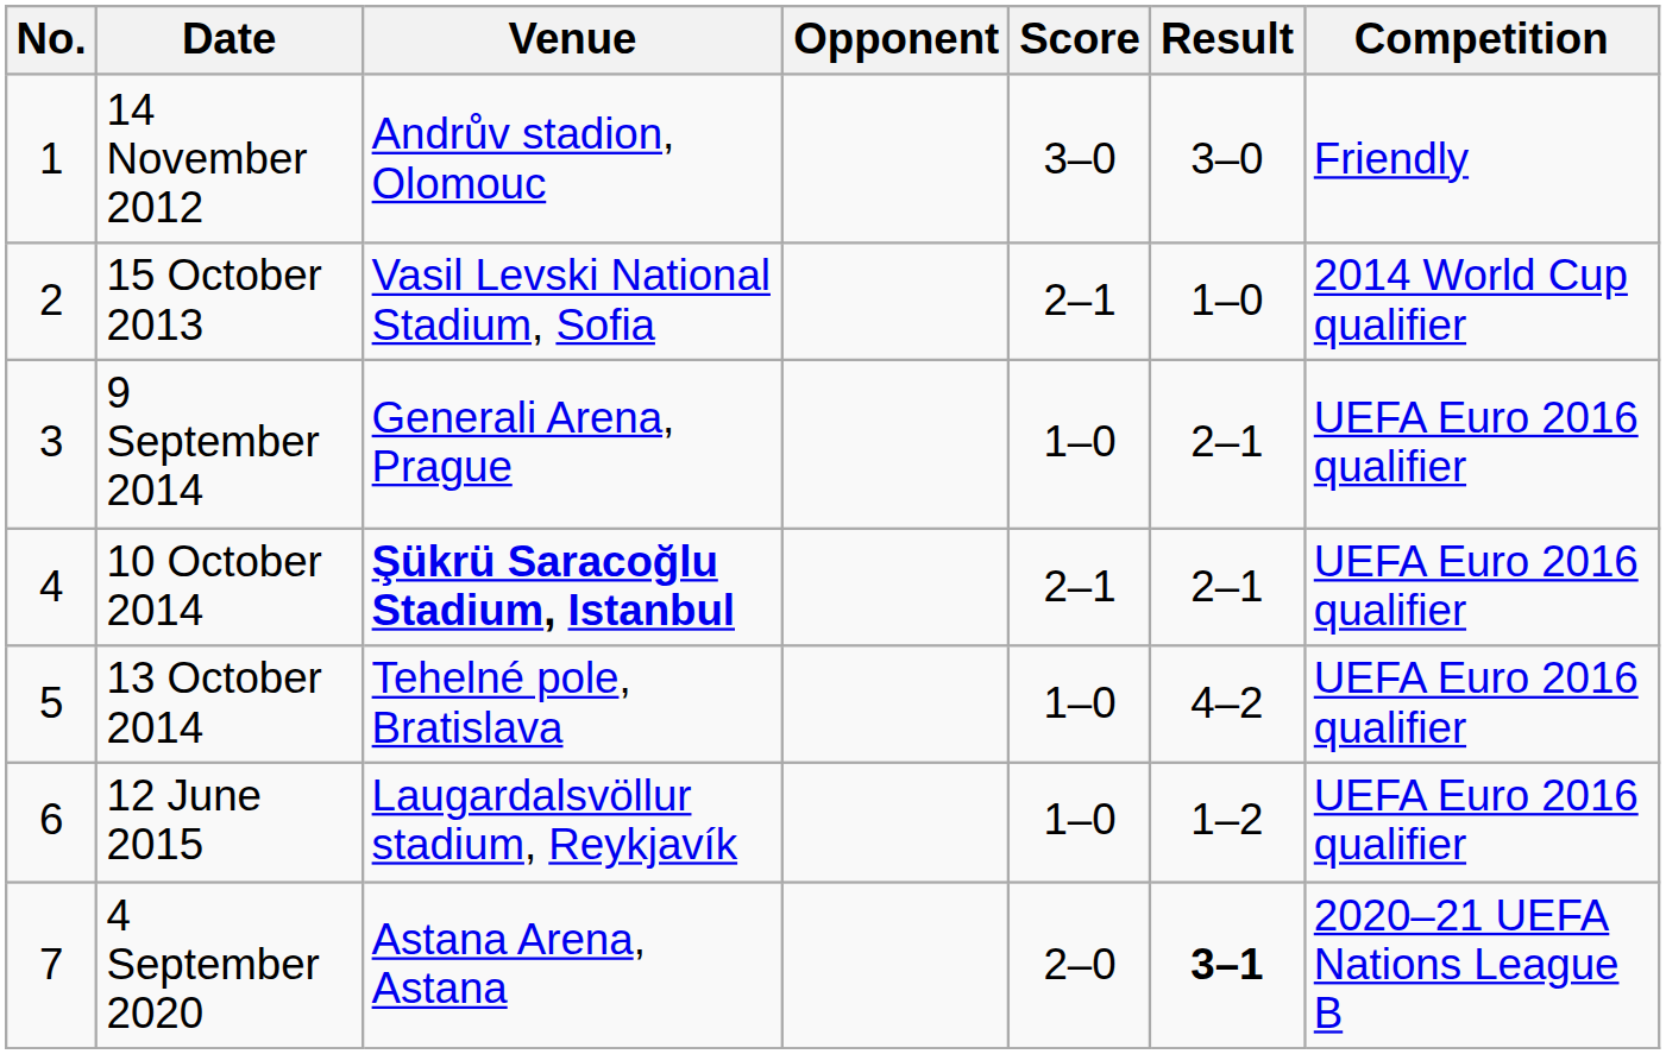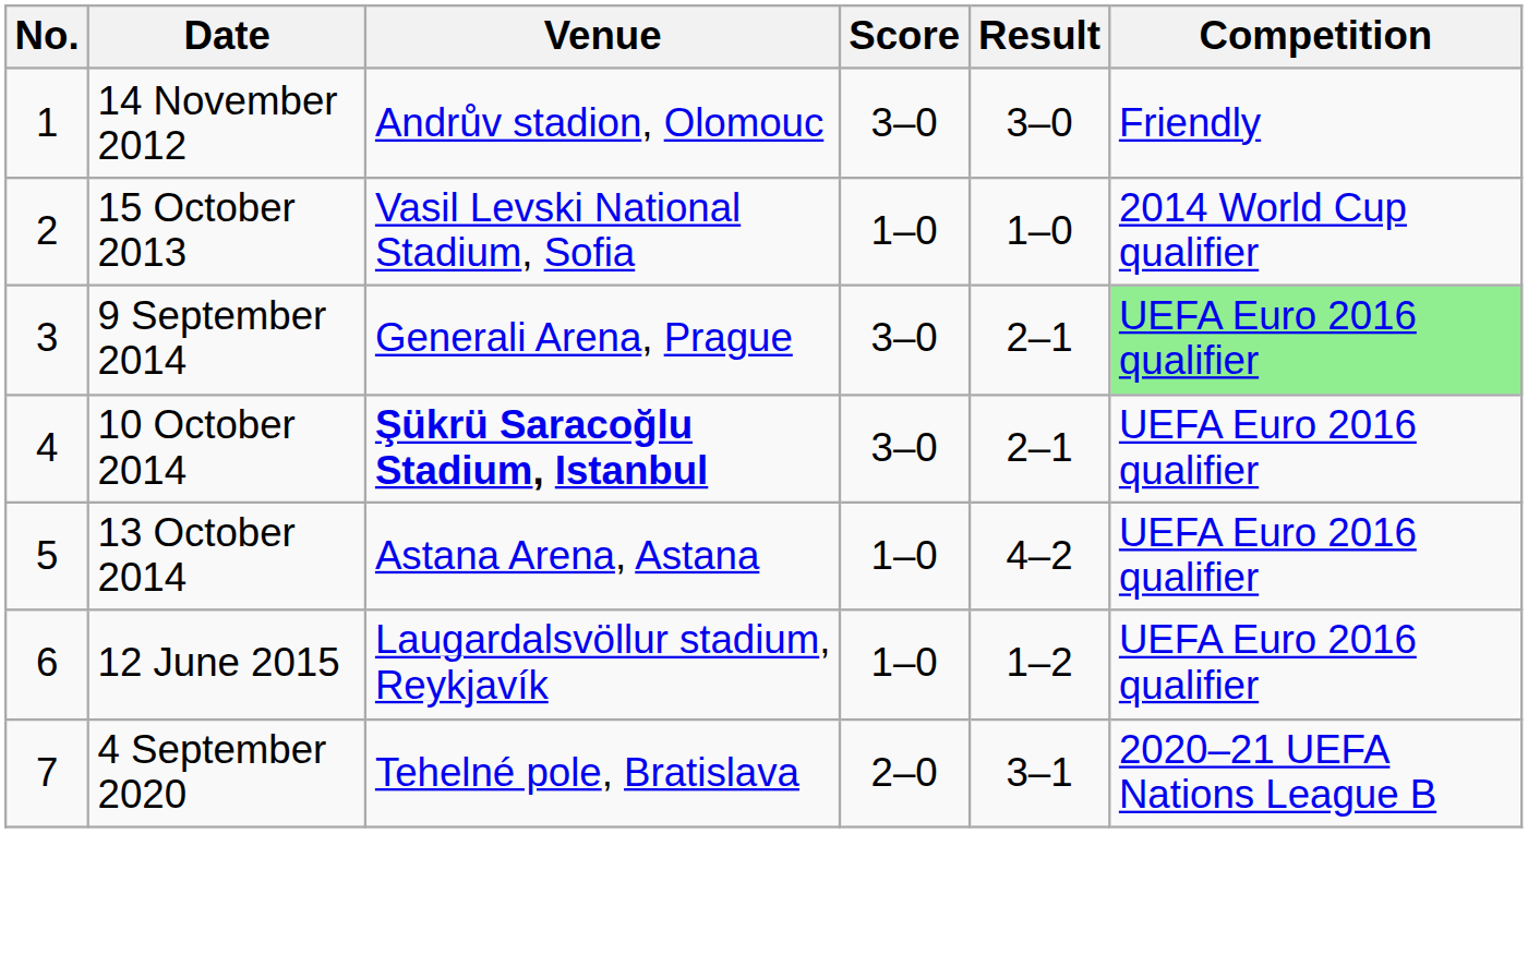 <table class="wikitable sortable">
 <tr>
 <th scope="col">No.</th>
 <th scope="col">Date</th>
 <th scope="col">Venue</th>
-<th scope="col">Opponent</th>
 <th scope="col">Score</th>
 <th scope="col">Result</th>
 <th scope="col">Competition</th>
 </tr>
 <tr>
 <td align="center">1</td>
 <td>14 November 2012</td>
 <td><a href='#'>Andrův stadion</a>, <a href='#'>Olomouc</a></td>
-<td></td>
 <td align="center">3–0</td>
 <td align="center">3–0</td>
 <td><a href='#'>Friendly</a></td>
 </tr>
 <tr>
 <td align="center">2</td>
 <td>15 October 2013</td>
 <td><a href='#'>Vasil Levski National Stadium</a>, <a href='#'>Sofia</a></td>
-<td></td>
-<td align="center">2–1</td>
+<td align="center">1–0</td>
 <td align="center">1–0</td>
 <td><a href='#'>2014 World Cup qualifier</a></td>
 </tr>
 <tr>
 <td align="center">3</td>
 <td>9 September 2014</td>
 <td><a href='#'>Generali Arena</a>, <a href='#'>Prague</a></td>
-<td></td>
-<td align="center">1–0</td>
+<td align="center">3–0</td>
 <td align="center">2–1</td>
-<td><a href='#'>UEFA Euro 2016 qualifier</a></td>
+<td style="background: lightgreen;"><a href='#'>UEFA Euro 2016 qualifier</a></td>
 </tr>
 <tr>
 <td align="center">4</td>
 <td>10 October 2014</td>
 <td><strong><a href='#'>Şükrü Saracoğlu Stadium</a>, <a href='#'>Istanbul</a></strong></td>
-<td></td>
-<td align="center">2–1</td>
+<td align="center">3–0</td>
 <td align="center">2–1</td>
 <td><a href='#'>UEFA Euro 2016 qualifier</a></td>
 </tr>
 <tr>
 <td align="center">5</td>
 <td>13 October 2014</td>
-<td><a href='#'>Tehelné pole</a>, <a href='#'>Bratislava</a></td>
-<td></td>
+<td><a href='#'>Astana Arena</a>, <a href='#'>Astana</a></td>
 <td align="center">1–0</td>
 <td align="center">4–2</td>
 <td><a href='#'>UEFA Euro 2016 qualifier</a></td>
 </tr>
 <tr>
 <td align="center">6</td>
 <td>12 June 2015</td>
 <td><a href='#'>Laugardalsvöllur stadium</a>, <a href='#'>Reykjavík</a></td>
-<td></td>
 <td align="center">1–0</td>
 <td align="center">1–2</td>
 <td><a href='#'>UEFA Euro 2016 qualifier</a></td>
 </tr>
 <tr>
 <td align="center">7</td>
 <td>4 September 2020</td>
-<td><a href='#'>Astana Arena</a>, <a href='#'>Astana</a></td>
-<td></td>
+<td><a href='#'>Tehelné pole</a>, <a href='#'>Bratislava</a></td>
 <td align="center">2–0</td>
-<td align="center"><strong>3–1</strong></td>
+<td align="center">3–1</td>
 <td><a href='#'>2020–21 UEFA Nations League B</a></td>
 </tr>
 </table>
